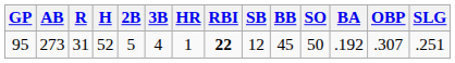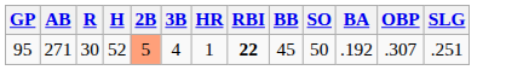 <table class="wikitable">
 <tr>
 <th><a href='#'>GP</a></th>
 <th><a href='#'>AB</a></th>
 <th><a href='#'>R</a></th>
 <th><a href='#'>H</a></th>
 <th><a href='#'>2B</a></th>
 <th><a href='#'>3B</a></th>
 <th><a href='#'>HR</a></th>
 <th><a href='#'>RBI</a></th>
-<th><a href='#'>SB</a></th>
 <th><a href='#'>BB</a></th>
 <th><a href='#'>SO</a></th>
 <th><a href='#'>BA</a></th>
 <th><a href='#'>OBP</a></th>
 <th><a href='#'>SLG</a></th>
 </tr>
 <tr align=center>
 <td>95</td>
-<td>273</td>
-<td>31</td>
+<td>271</td>
+<td>30</td>
 <td>52</td>
-<td>5</td>
+<td style="background: lightsalmon;">5</td>
 <td>4</td>
 <td>1</td>
 <td><strong>22</strong></td>
-<td>12</td>
 <td>45</td>
 <td>50</td>
 <td>.192</td>
 <td>.307</td>
 <td>.251</td>
 </tr>
 </table>
